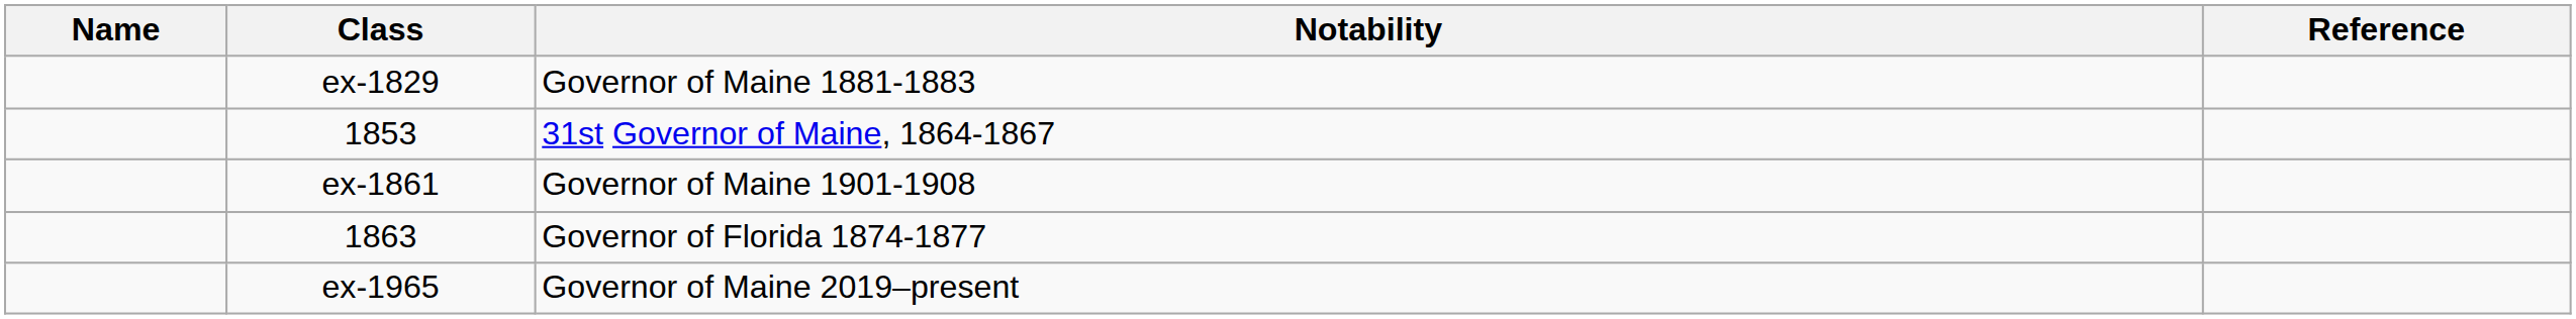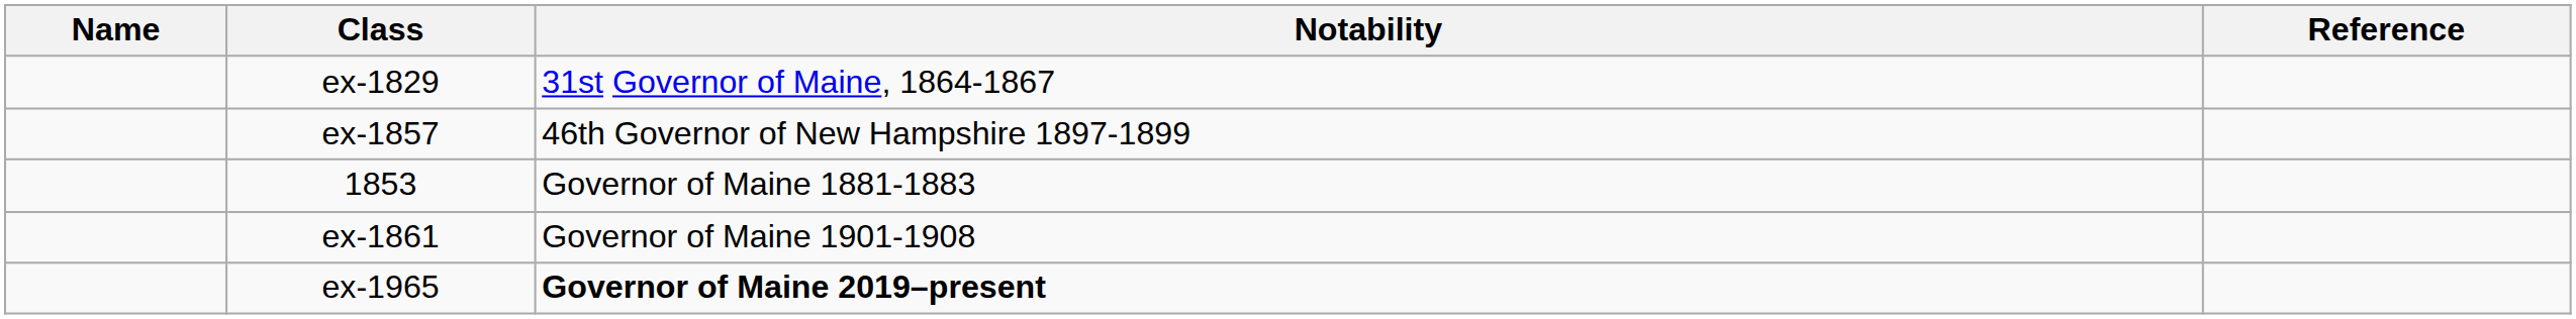 <table class="wikitable sortable" style="width:100%">
 <tr>
 <th width="*">Name</th>
 <th width="12%">Class</th>
 <th width="65%" class="unsortable">Notability</th>
 <th width="*" class="unsortable">Reference</th>
 </tr>
 <tr>
 <td></td>
 <td align="center">ex-1829</td>
-<td>Governor of Maine 1881-1883</td>
+<td><a href='#'>31st</a> <a href='#'>Governor of Maine</a>, 1864-1867</td>
+<td align="center"></td>
+</tr>
+<tr>
+<td></td>
+<td align="center">ex-1857</td>
+<td>46th Governor of New Hampshire 1897-1899</td>
 <td align="center"></td>
 </tr>
 <tr>
 <td></td>
 <td align="center">1853</td>
-<td><a href='#'>31st</a> <a href='#'>Governor of Maine</a>, 1864-1867</td>
+<td>Governor of Maine 1881-1883</td>
 <td align="center"></td>
 </tr>
 <tr>
 <td></td>
 <td align="center">ex-1861</td>
 <td>Governor of Maine 1901-1908</td>
 <td align="center"></td>
 </tr>
 <tr>
 <td></td>
-<td align="center">1863</td>
-<td>Governor of Florida 1874-1877</td>
-<td align="center"></td>
-</tr>
-<tr>
-<td></td>
 <td align="center">ex-1965</td>
-<td>Governor of Maine 2019–present</td>
+<td><strong>Governor of Maine 2019–present</strong></td>
 <td align="center"></td>
 </tr>
 </table>
